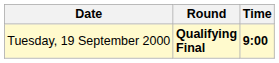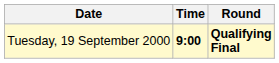 <table class="wikitable">
 <tr>
 <th>Date</th>
+<th>Time</th>
 <th>Round</th>
-<th>Time</th>
 </tr>
 <tr style=background:lemonchiffon>
 <td>Tuesday, 19 September 2000</td>
+<td><strong>9:00</strong></td>
 <td><strong>Qualifying</strong><br><strong>Final</strong></td>
-<td><strong>9:00</strong></td>
 </tr>
 </table>
